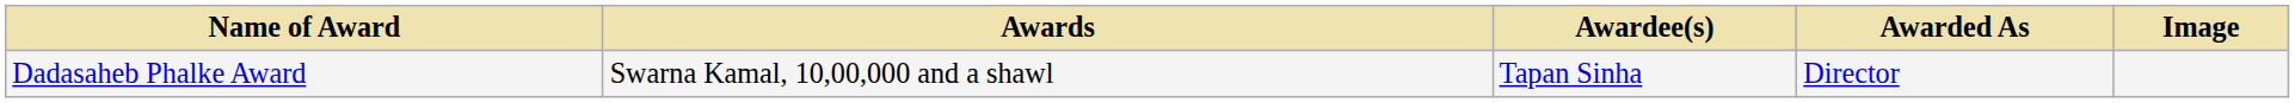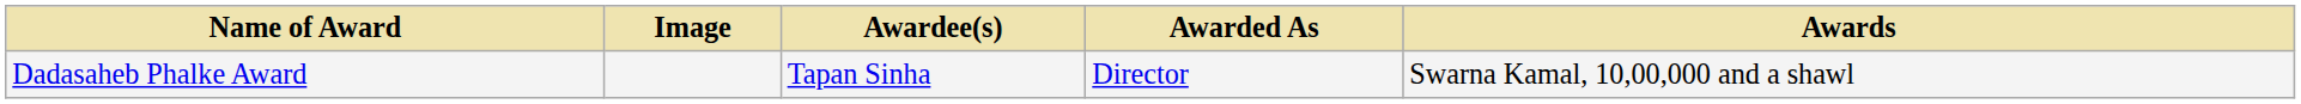 <table class="wikitable" style="width:80%;">
 <tr>
 <th style="background-color:#EFE4B0;">Name of Award</th>
-<th style="background-color:#EFE4B0;">Awards</th>
+<th style="background-color:#EFE4B0;">Image</th>
 <th style="background-color:#EFE4B0;">Awardee(s)</th>
 <th style="background-color:#EFE4B0;">Awarded As</th>
-<th style="background-color:#EFE4B0;">Image</th>
+<th style="background-color:#EFE4B0;">Awards</th>
 </tr>
 <tr style="background-color:#F4F4F4">
 <td><a href='#'>Dadasaheb Phalke Award</a></td>
-<td>Swarna Kamal,  10,00,000 and a shawl</td>
+<td></td>
 <td><a href='#'>Tapan Sinha</a></td>
 <td><a href='#'>Director</a></td>
-<td></td>
+<td>Swarna Kamal,  10,00,000 and a shawl</td>
 </tr>
 </table>
